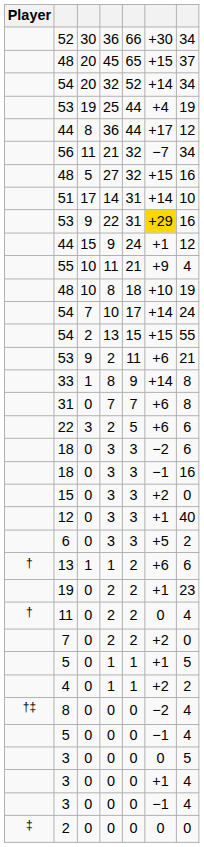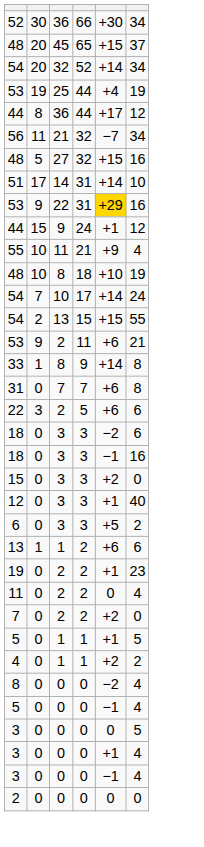 <table class="wikitable sortable" style="text-align:center;">
 <tr>
-<th>Player</th>
 <th></th>
 <th></th>
 <th></th>
 <th></th>
 <th data-sort-type="number"></th>
 <th></th>
 </tr>
 <tr>
-<td></td>
 <td>52</td>
 <td>30</td>
 <td>36</td>
 <td>66</td>
 <td>+30</td>
 <td>34</td>
 </tr>
 <tr>
-<td></td>
 <td>48</td>
 <td>20</td>
 <td>45</td>
 <td>65</td>
 <td>+15</td>
 <td>37</td>
 </tr>
 <tr>
-<td></td>
 <td>54</td>
 <td>20</td>
 <td>32</td>
 <td>52</td>
 <td>+14</td>
 <td>34</td>
 </tr>
 <tr>
-<td></td>
 <td>53</td>
 <td>19</td>
 <td>25</td>
 <td>44</td>
 <td>+4</td>
 <td>19</td>
 </tr>
 <tr>
-<td></td>
 <td>44</td>
 <td>8</td>
 <td>36</td>
 <td>44</td>
 <td>+17</td>
 <td>12</td>
 </tr>
 <tr>
-<td></td>
 <td>56</td>
 <td>11</td>
 <td>21</td>
 <td>32</td>
 <td>−7</td>
 <td>34</td>
 </tr>
 <tr>
-<td></td>
 <td>48</td>
 <td>5</td>
 <td>27</td>
 <td>32</td>
 <td>+15</td>
 <td>16</td>
 </tr>
 <tr>
-<td></td>
 <td>51</td>
 <td>17</td>
 <td>14</td>
 <td>31</td>
 <td>+14</td>
 <td>10</td>
 </tr>
 <tr>
-<td></td>
 <td>53</td>
 <td>9</td>
 <td>22</td>
 <td>31</td>
 <td style="background: gold;">+29</td>
 <td>16</td>
 </tr>
 <tr>
-<td></td>
 <td>44</td>
 <td>15</td>
 <td>9</td>
 <td>24</td>
 <td>+1</td>
 <td>12</td>
 </tr>
 <tr>
-<td></td>
 <td>55</td>
 <td>10</td>
 <td>11</td>
 <td>21</td>
 <td>+9</td>
 <td>4</td>
 </tr>
 <tr>
-<td></td>
 <td>48</td>
 <td>10</td>
 <td>8</td>
 <td>18</td>
 <td>+10</td>
 <td>19</td>
 </tr>
 <tr>
-<td></td>
 <td>54</td>
 <td>7</td>
 <td>10</td>
 <td>17</td>
 <td>+14</td>
 <td>24</td>
 </tr>
 <tr>
-<td></td>
 <td>54</td>
 <td>2</td>
 <td>13</td>
 <td>15</td>
 <td>+15</td>
 <td>55</td>
 </tr>
 <tr>
-<td></td>
 <td>53</td>
 <td>9</td>
 <td>2</td>
 <td>11</td>
 <td>+6</td>
 <td>21</td>
 </tr>
 <tr>
-<td></td>
 <td>33</td>
 <td>1</td>
 <td>8</td>
 <td>9</td>
 <td>+14</td>
 <td>8</td>
 </tr>
 <tr>
-<td></td>
 <td>31</td>
 <td>0</td>
 <td>7</td>
 <td>7</td>
 <td>+6</td>
 <td>8</td>
 </tr>
 <tr>
-<td></td>
 <td>22</td>
 <td>3</td>
 <td>2</td>
 <td>5</td>
 <td>+6</td>
 <td>6</td>
 </tr>
 <tr>
-<td></td>
 <td>18</td>
 <td>0</td>
 <td>3</td>
 <td>3</td>
 <td>−2</td>
 <td>6</td>
 </tr>
 <tr>
-<td></td>
 <td>18</td>
 <td>0</td>
 <td>3</td>
 <td>3</td>
 <td>−1</td>
 <td>16</td>
 </tr>
 <tr>
-<td></td>
 <td>15</td>
 <td>0</td>
 <td>3</td>
 <td>3</td>
 <td>+2</td>
 <td>0</td>
 </tr>
 <tr>
-<td></td>
 <td>12</td>
 <td>0</td>
 <td>3</td>
 <td>3</td>
 <td>+1</td>
 <td>40</td>
 </tr>
 <tr>
-<td></td>
 <td>6</td>
 <td>0</td>
 <td>3</td>
 <td>3</td>
 <td>+5</td>
 <td>2</td>
 </tr>
 <tr>
-<td><sup>†</sup></td>
 <td>13</td>
 <td>1</td>
 <td>1</td>
 <td>2</td>
 <td>+6</td>
 <td>6</td>
 </tr>
 <tr>
-<td></td>
 <td>19</td>
 <td>0</td>
 <td>2</td>
 <td>2</td>
 <td>+1</td>
 <td>23</td>
 </tr>
 <tr>
-<td><sup>†</sup></td>
 <td>11</td>
 <td>0</td>
 <td>2</td>
 <td>2</td>
 <td>0</td>
 <td>4</td>
 </tr>
 <tr>
-<td></td>
 <td>7</td>
 <td>0</td>
 <td>2</td>
 <td>2</td>
 <td>+2</td>
 <td>0</td>
 </tr>
 <tr>
-<td></td>
 <td>5</td>
 <td>0</td>
 <td>1</td>
 <td>1</td>
 <td>+1</td>
 <td>5</td>
 </tr>
 <tr>
-<td></td>
 <td>4</td>
 <td>0</td>
 <td>1</td>
 <td>1</td>
 <td>+2</td>
 <td>2</td>
 </tr>
 <tr>
-<td><sup>†‡</sup></td>
 <td>8</td>
 <td>0</td>
 <td>0</td>
 <td>0</td>
 <td>−2</td>
 <td>4</td>
 </tr>
 <tr>
-<td></td>
 <td>5</td>
 <td>0</td>
 <td>0</td>
 <td>0</td>
 <td>−1</td>
 <td>4</td>
 </tr>
 <tr>
-<td></td>
 <td>3</td>
 <td>0</td>
 <td>0</td>
 <td>0</td>
 <td>0</td>
 <td>5</td>
 </tr>
 <tr>
-<td></td>
 <td>3</td>
 <td>0</td>
 <td>0</td>
 <td>0</td>
 <td>+1</td>
 <td>4</td>
 </tr>
 <tr>
-<td></td>
 <td>3</td>
 <td>0</td>
 <td>0</td>
 <td>0</td>
 <td>−1</td>
 <td>4</td>
 </tr>
 <tr>
-<td><sup>‡</sup></td>
 <td>2</td>
 <td>0</td>
 <td>0</td>
 <td>0</td>
 <td>0</td>
 <td>0</td>
 </tr>
 </table>
